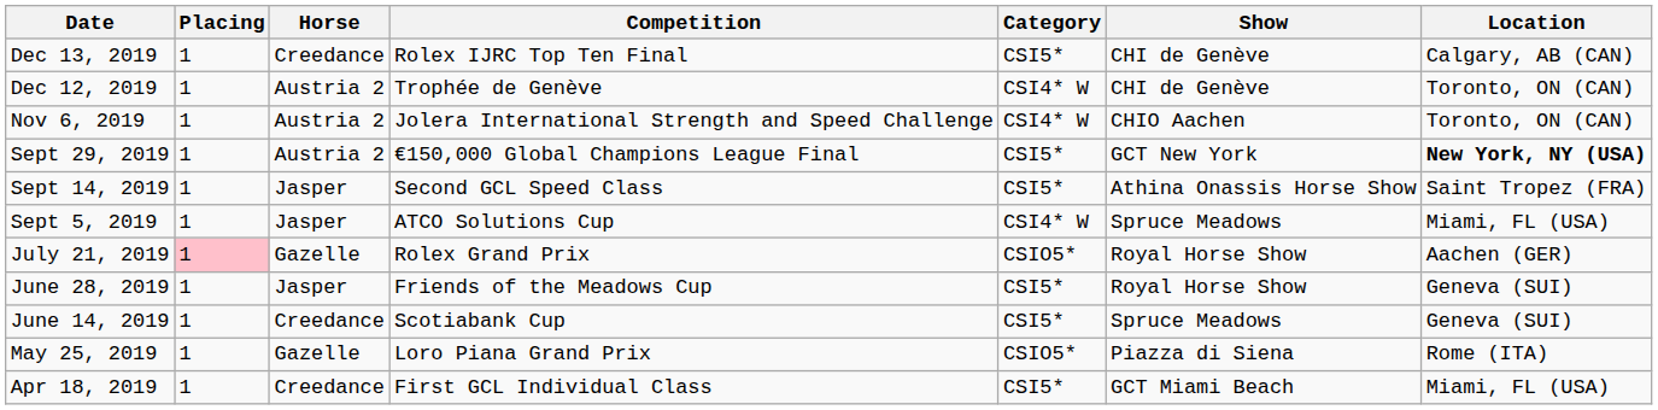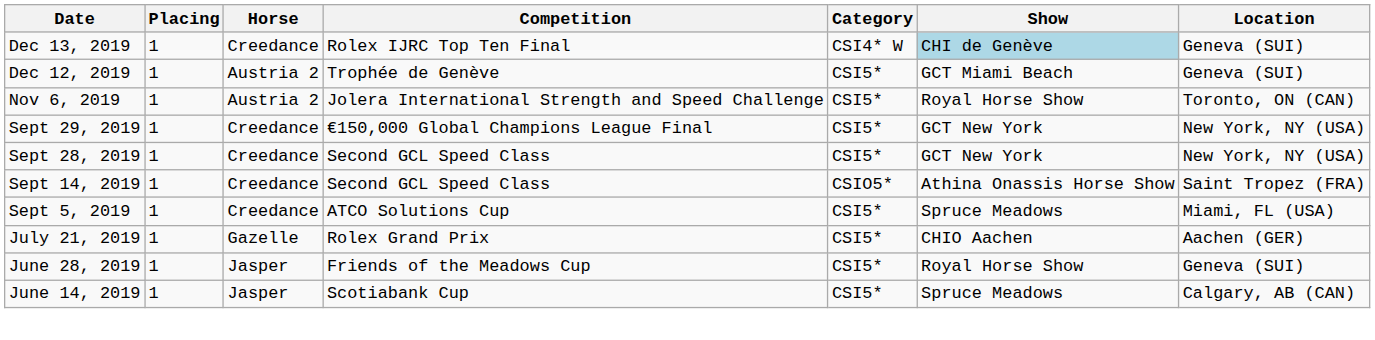 <table class="wikitable">
 <tr>
 <th>Date</th>
 <th>Placing</th>
 <th>Horse</th>
 <th>Competition</th>
 <th>Category</th>
 <th>Show</th>
 <th>Location</th>
 </tr>
 <tr>
 <td>Dec 13, 2019</td>
 <td>1</td>
 <td>Creedance</td>
 <td>Rolex IJRC Top Ten Final</td>
-<td>CSI5*</td>
-<td>CHI de Genève</td>
-<td>Calgary, AB (CAN)</td>
+<td>CSI4* W</td>
+<td style="background: lightblue;">CHI de Genève</td>
+<td>Geneva (SUI)</td>
 </tr>
 <tr>
 <td>Dec 12, 2019</td>
 <td>1</td>
 <td>Austria 2</td>
 <td>Trophée de Genève</td>
-<td>CSI4* W</td>
-<td>CHI de Genève</td>
-<td>Toronto, ON (CAN)</td>
+<td>CSI5*</td>
+<td>GCT Miami Beach</td>
+<td>Geneva (SUI)</td>
 </tr>
 <tr>
 <td>Nov 6, 2019</td>
 <td>1</td>
 <td>Austria 2</td>
 <td>Jolera International Strength and Speed Challenge</td>
-<td>CSI4* W</td>
-<td>CHIO Aachen</td>
+<td>CSI5*</td>
+<td>Royal Horse Show</td>
 <td>Toronto, ON (CAN)</td>
 </tr>
 <tr>
 <td>Sept 29, 2019</td>
 <td>1</td>
-<td>Austria 2</td>
+<td>Creedance</td>
 <td>€150,000 Global Champions League Final</td>
 <td>CSI5*</td>
 <td>GCT New York</td>
-<td><strong>New York, NY (USA)</strong></td>
+<td>New York, NY (USA)</td>
+</tr>
+<tr>
+<td>Sept 28, 2019</td>
+<td>1</td>
+<td>Creedance</td>
+<td>Second GCL Speed Class</td>
+<td>CSI5*</td>
+<td>GCT New York</td>
+<td>New York, NY (USA)</td>
 </tr>
 <tr>
 <td>Sept 14, 2019</td>
 <td>1</td>
-<td>Jasper</td>
+<td>Creedance</td>
 <td>Second GCL Speed Class</td>
-<td>CSI5*</td>
+<td>CSIO5*</td>
 <td>Athina Onassis Horse Show</td>
 <td>Saint Tropez (FRA)</td>
 </tr>
 <tr>
 <td>Sept 5, 2019</td>
 <td>1</td>
-<td>Jasper</td>
+<td>Creedance</td>
 <td>ATCO Solutions Cup</td>
-<td>CSI4* W</td>
+<td>CSI5*</td>
 <td>Spruce Meadows</td>
 <td>Miami, FL (USA)</td>
 </tr>
 <tr>
 <td>July 21, 2019</td>
-<td style="background: pink;">1</td>
+<td>1</td>
 <td>Gazelle</td>
 <td>Rolex Grand Prix</td>
-<td>CSIO5*</td>
-<td>Royal Horse Show</td>
+<td>CSI5*</td>
+<td>CHIO Aachen</td>
 <td>Aachen (GER)</td>
 </tr>
 <tr>
 <td>June 28, 2019</td>
 <td>1</td>
 <td>Jasper</td>
 <td>Friends of the Meadows Cup</td>
 <td>CSI5*</td>
 <td>Royal Horse Show</td>
 <td>Geneva (SUI)</td>
 </tr>
 <tr>
 <td>June 14, 2019</td>
 <td>1</td>
-<td>Creedance</td>
+<td>Jasper</td>
 <td>Scotiabank Cup</td>
 <td>CSI5*</td>
 <td>Spruce Meadows</td>
-<td>Geneva (SUI)</td>
-</tr>
-<tr>
-<td>May 25, 2019</td>
-<td>1</td>
-<td>Gazelle</td>
-<td>Loro Piana Grand Prix</td>
-<td>CSIO5*</td>
-<td>Piazza di Siena</td>
-<td>Rome (ITA)</td>
-</tr>
-<tr>
-<td>Apr 18, 2019</td>
-<td>1</td>
-<td>Creedance</td>
-<td>First GCL Individual Class</td>
-<td>CSI5*</td>
-<td>GCT Miami Beach</td>
-<td>Miami, FL (USA)</td>
+<td>Calgary, AB (CAN)</td>
 </tr>
 </table>
